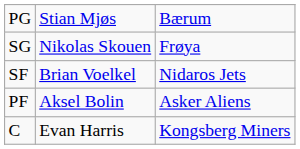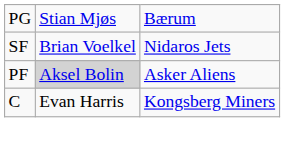 <table class="wikitable">
 <tr>
 <td>PG</td>
 <td><a href='#'>Stian Mjøs</a></td>
 <td><a href='#'>Bærum</a></td>
-</tr>
-<tr>
-<td>SG</td>
-<td><a href='#'>Nikolas Skouen</a></td>
-<td><a href='#'>Frøya</a></td>
 </tr>
 <tr>
 <td>SF</td>
 <td><a href='#'>Brian Voelkel</a></td>
 <td><a href='#'>Nidaros Jets</a></td>
 </tr>
 <tr>
 <td>PF</td>
-<td><a href='#'>Aksel Bolin</a></td>
+<td style="background: lightgrey;"><a href='#'>Aksel Bolin</a></td>
 <td><a href='#'>Asker Aliens</a></td>
 </tr>
 <tr>
 <td>C</td>
 <td>Evan Harris</td>
 <td><a href='#'>Kongsberg Miners</a></td>
 </tr>
 </table>
